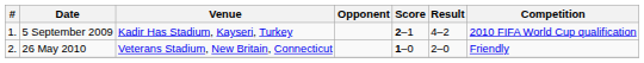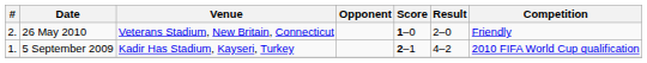 <table class="wikitable" style="font-size:95%;">
 <tr>
 <th>#</th>
 <th>Date</th>
 <th>Venue</th>
 <th>Opponent</th>
 <th>Score</th>
 <th>Result</th>
 <th>Competition</th>
 </tr>
 <tr>
+<td>2.</td>
+<td>26 May 2010</td>
+<td><a href='#'>Veterans Stadium</a>, <a href='#'>New Britain</a>, <a href='#'>Connecticut</a></td>
+<td></td>
+<td><strong>1</strong>–0</td>
+<td>2–0</td>
+<td><a href='#'>Friendly</a></td>
+</tr>
+<tr>
 <td>1.</td>
 <td>5 September 2009</td>
 <td><a href='#'>Kadir Has Stadium</a>, <a href='#'>Kayseri</a>, <a href='#'>Turkey</a></td>
 <td></td>
 <td><strong>2</strong>–1</td>
 <td>4–2</td>
 <td><a href='#'>2010 FIFA World Cup qualification</a></td>
 </tr>
 <tr>
-<td>2.</td>
-<td>26 May 2010</td>
-<td><a href='#'>Veterans Stadium</a>, <a href='#'>New Britain</a>, <a href='#'>Connecticut</a></td>
-<td></td>
-<td><strong>1</strong>–0</td>
-<td>2–0</td>
-<td><a href='#'>Friendly</a></td>
-</tr>
-<tr>
 </tr>
 </table>
